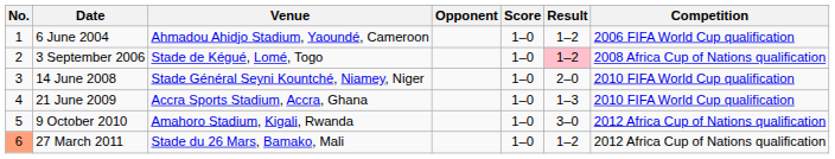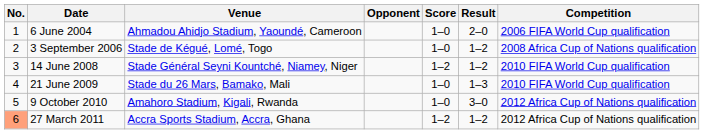 <table class="wikitable sortable">
 <tr>
 <th scope="col">No.</th>
 <th scope="col">Date</th>
 <th scope="col">Venue</th>
 <th scope="col">Opponent</th>
 <th scope="col">Score</th>
 <th scope="col">Result</th>
 <th scope="col">Competition</th>
 </tr>
 <tr>
 <td style="text-align:center">1</td>
 <td>6 June 2004</td>
 <td><a href='#'>Ahmadou Ahidjo Stadium</a>, <a href='#'>Yaoundé</a>, Cameroon</td>
 <td></td>
 <td style="text-align:center">1–0</td>
-<td style="text-align:center">1–2</td>
+<td style="text-align:center">2–0</td>
 <td><a href='#'>2006 FIFA World Cup qualification</a></td>
 </tr>
 <tr>
 <td style="text-align:center">2</td>
 <td>3 September 2006</td>
 <td><a href='#'>Stade de Kégué</a>, <a href='#'>Lomé</a>, Togo</td>
 <td></td>
 <td style="text-align:center">1–0</td>
-<td style="background: pink; text-align:center">1–2</td>
+<td style="text-align:center">1–2</td>
 <td><a href='#'>2008 Africa Cup of Nations qualification</a></td>
 </tr>
 <tr>
 <td style="text-align:center">3</td>
 <td>14 June 2008</td>
 <td><a href='#'>Stade Général Seyni Kountché</a>, <a href='#'>Niamey</a>, Niger</td>
 <td></td>
-<td style="text-align:center">1–0</td>
-<td style="text-align:center">2–0</td>
+<td style="text-align:center">1–2</td>
+<td style="text-align:center">1–2</td>
 <td><a href='#'>2010 FIFA World Cup qualification</a></td>
 </tr>
 <tr>
 <td style="text-align:center">4</td>
 <td>21 June 2009</td>
-<td><a href='#'>Accra Sports Stadium</a>, <a href='#'>Accra</a>, Ghana</td>
+<td><a href='#'>Stade du 26 Mars</a>, <a href='#'>Bamako</a>, Mali</td>
 <td></td>
 <td style="text-align:center">1–0</td>
 <td style="text-align:center">1–3</td>
 <td><a href='#'>2010 FIFA World Cup qualification</a></td>
 </tr>
 <tr>
 <td style="text-align:center">5</td>
 <td>9 October 2010</td>
 <td><a href='#'>Amahoro Stadium</a>, <a href='#'>Kigali</a>, Rwanda</td>
 <td></td>
 <td style="text-align:center">1–0</td>
 <td style="text-align:center">3–0</td>
 <td><a href='#'>2012 Africa Cup of Nations qualification</a></td>
 </tr>
 <tr>
 <td style="background: lightsalmon; text-align:center">6</td>
 <td>27 March 2011</td>
-<td><a href='#'>Stade du 26 Mars</a>, <a href='#'>Bamako</a>, Mali</td>
+<td><a href='#'>Accra Sports Stadium</a>, <a href='#'>Accra</a>, Ghana</td>
 <td></td>
-<td style="text-align:center">1–0</td>
+<td style="text-align:center">1–2</td>
 <td style="text-align:center">1–2</td>
 <td>2012 Africa Cup of Nations qualification</td>
 </tr>
 </table>
